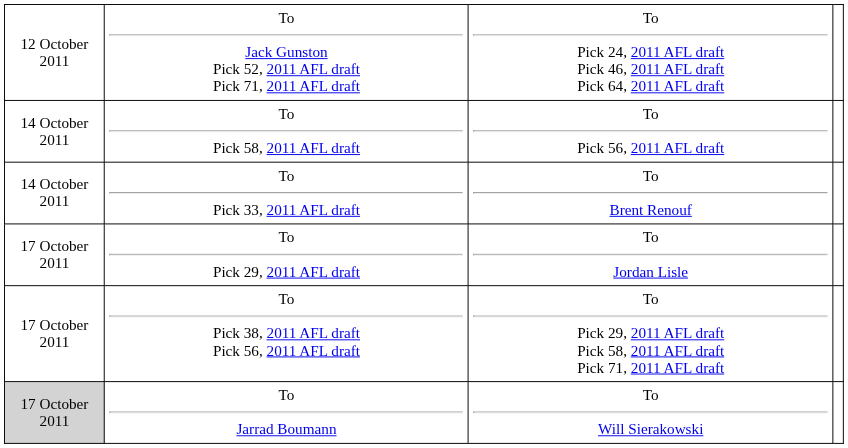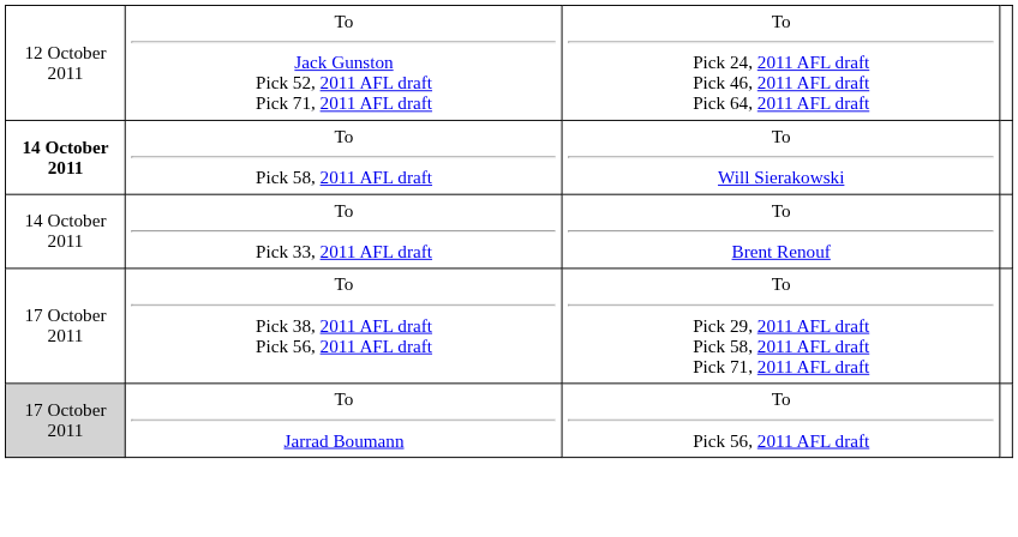 <table border=1 style="border-collapse:collapse; text-align: center; width: 100%" bordercolor="#000000"  cellpadding="5">
 <tr>
 <td style="width:12%">12 October 2011</td>
 <td style="width:44%; vertical-align:top;">To <strong></strong><hr><a href='#'>Jack Gunston</a><br>Pick 52, <a href='#'>2011 AFL draft</a><br>Pick 71, <a href='#'>2011 AFL draft</a></td>
 <td style="width:44%; vertical-align:top;">To <strong></strong><hr>Pick 24, <a href='#'>2011 AFL draft</a><br>Pick 46, <a href='#'>2011 AFL draft</a><br>Pick 64, <a href='#'>2011 AFL draft</a></td>
 <td></td>
 </tr>
 <tr>
-<td style="width:12%">14 October 2011</td>
+<td style="width:12%"><strong>14 October 2011</strong></td>
 <td style="width:44%; vertical-align:top;">To <strong></strong><hr>Pick 58, <a href='#'>2011 AFL draft</a></td>
-<td style="width:44%; vertical-align:top;">To <strong></strong><hr>Pick 56, <a href='#'>2011 AFL draft</a></td>
+<td style="width:44%; vertical-align:top;">To <strong></strong><hr><a href='#'>Will Sierakowski</a></td>
 <td></td>
 </tr>
 <tr>
 <td style="width:12%">14 October 2011</td>
 <td style="width:44%; vertical-align:top;">To <strong></strong><hr>Pick 33, <a href='#'>2011 AFL draft</a></td>
 <td style="width:44%; vertical-align:top;">To <strong></strong><hr><a href='#'>Brent Renouf</a></td>
-<td></td>
-</tr>
-<tr>
-<td style="width:12%">17 October 2011</td>
-<td style="width:44%; vertical-align:top;">To <strong></strong><hr>Pick 29, <a href='#'>2011 AFL draft</a></td>
-<td style="width:44%; vertical-align:top;">To <strong></strong><hr><a href='#'>Jordan Lisle</a></td>
 <td></td>
 </tr>
 <tr>
 <td style="width:12%">17 October 2011</td>
 <td style="width:44%; vertical-align:top;">To <strong></strong><hr>Pick 38, <a href='#'>2011 AFL draft</a><br>Pick 56, <a href='#'>2011 AFL draft</a></td>
 <td style="width:44%; vertical-align:top;">To <strong></strong><hr>Pick 29, <a href='#'>2011 AFL draft</a><br>Pick 58, <a href='#'>2011 AFL draft</a><br>Pick 71, <a href='#'>2011 AFL draft</a></td>
 <td></td>
 </tr>
 <tr>
 <td style="background: lightgrey; width:12%">17 October 2011</td>
 <td style="width:44%; vertical-align:top;">To <strong></strong><hr><a href='#'>Jarrad Boumann</a></td>
-<td style="width:44%; vertical-align:top;">To <strong></strong><hr><a href='#'>Will Sierakowski</a></td>
+<td style="width:44%; vertical-align:top;">To <strong></strong><hr>Pick 56, <a href='#'>2011 AFL draft</a></td>
 <td></td>
 </tr>
 </table>
